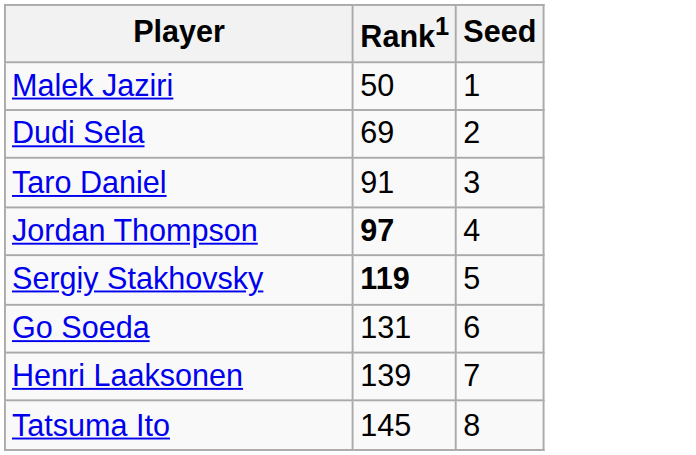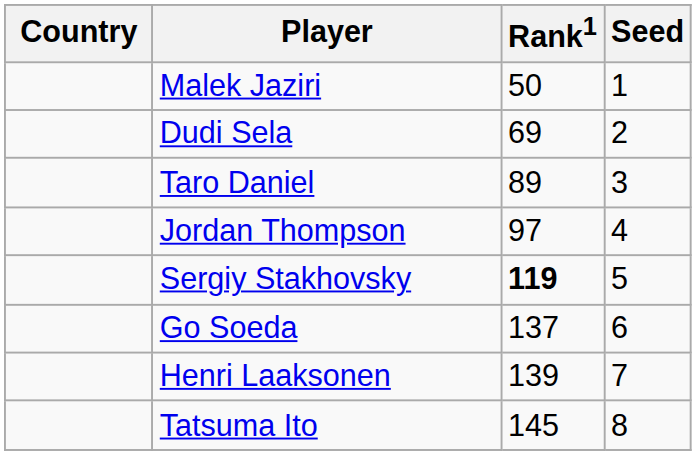 <table class="sortable wikitable">
 <tr>
+<th width="70">Country</th>
 <th width="175">Player</th>
 <th>Rank<sup>1</sup></th>
 <th>Seed</th>
 </tr>
 <tr>
+<td></td>
 <td><a href='#'>Malek Jaziri</a></td>
 <td>50</td>
 <td>1</td>
 </tr>
 <tr>
+<td></td>
 <td><a href='#'>Dudi Sela</a></td>
 <td>69</td>
 <td>2</td>
 </tr>
 <tr>
+<td></td>
 <td><a href='#'>Taro Daniel</a></td>
-<td>91</td>
+<td>89</td>
 <td>3</td>
 </tr>
 <tr>
+<td></td>
 <td><a href='#'>Jordan Thompson</a></td>
-<td><strong>97</strong></td>
+<td>97</td>
 <td>4</td>
 </tr>
 <tr>
+<td></td>
 <td><a href='#'>Sergiy Stakhovsky</a></td>
 <td><strong>119</strong></td>
 <td>5</td>
 </tr>
 <tr>
+<td></td>
 <td><a href='#'>Go Soeda</a></td>
-<td>131</td>
+<td>137</td>
 <td>6</td>
 </tr>
 <tr>
+<td></td>
 <td><a href='#'>Henri Laaksonen</a></td>
 <td>139</td>
 <td>7</td>
 </tr>
 <tr>
+<td></td>
 <td><a href='#'>Tatsuma Ito</a></td>
 <td>145</td>
 <td>8</td>
 </tr>
 </table>
